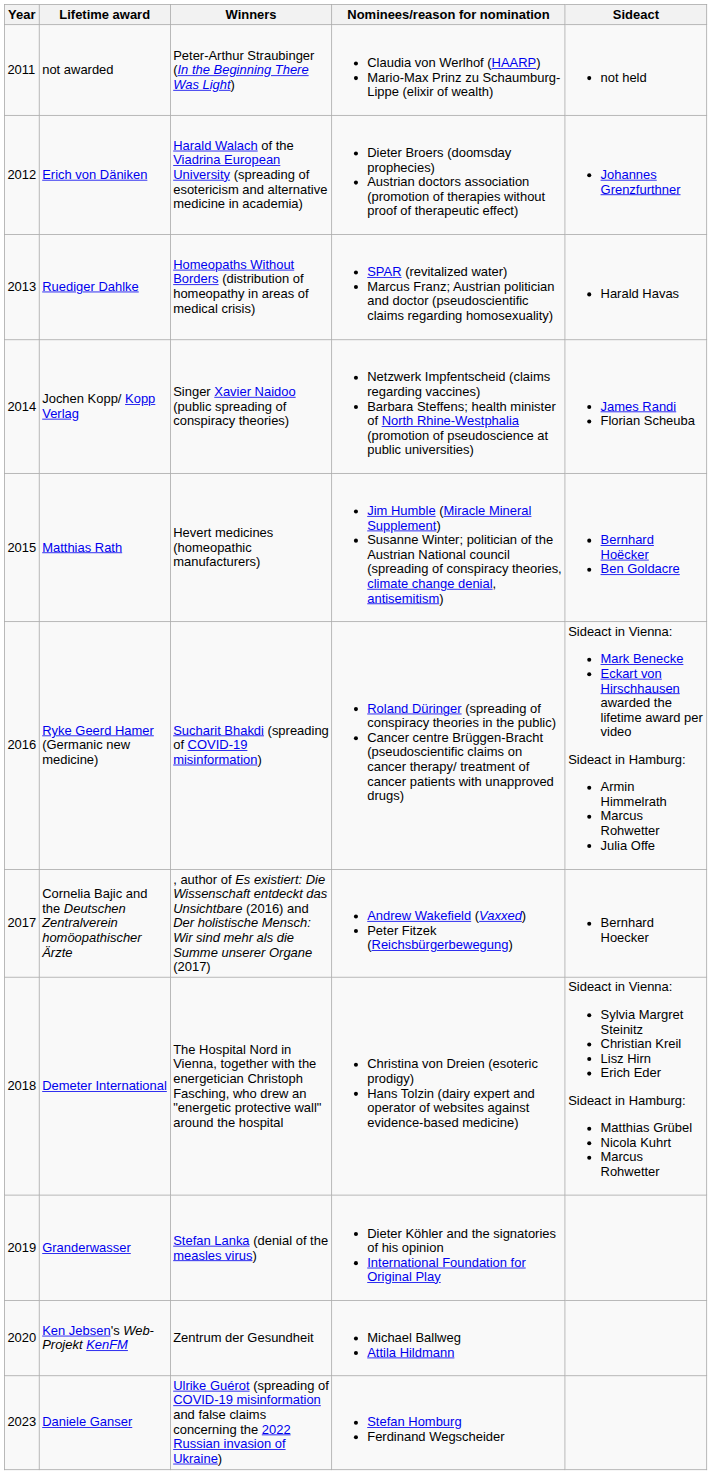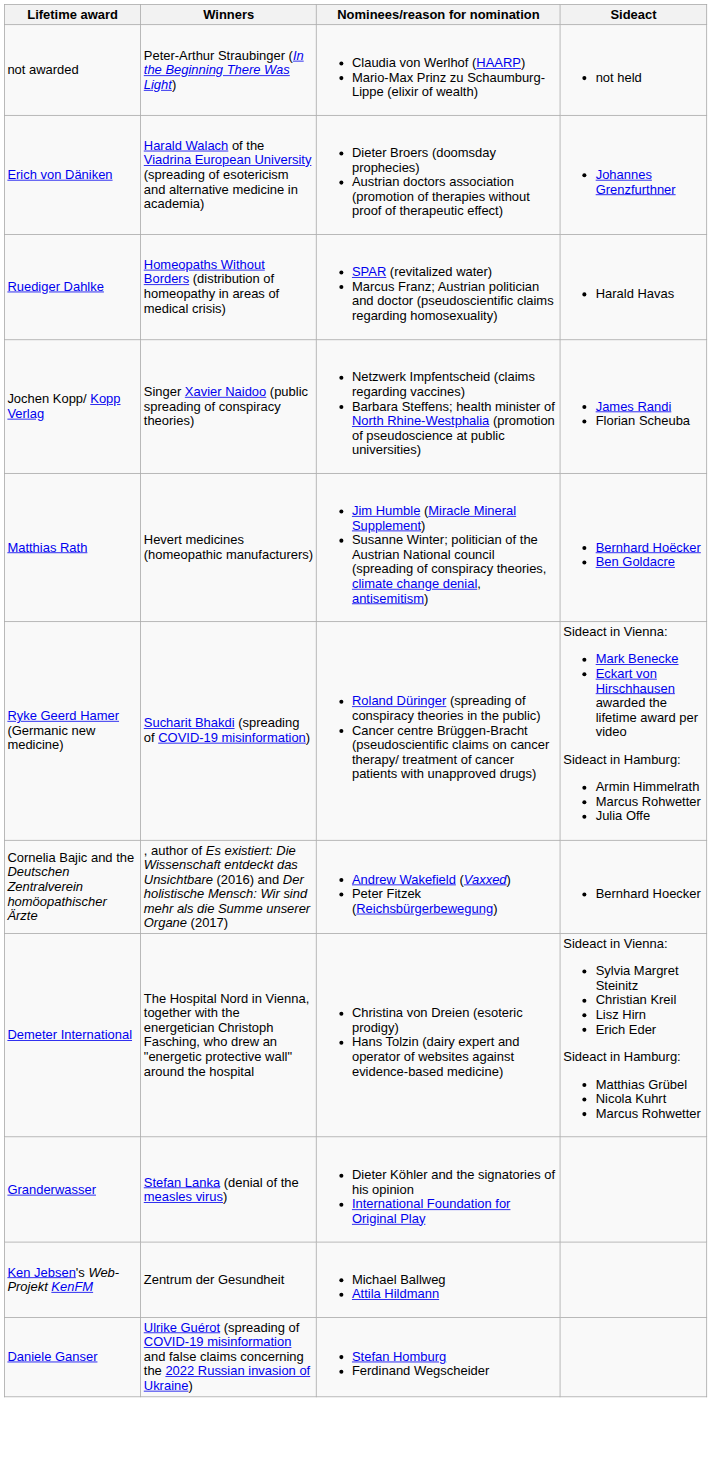 <table class="wikitable">
 <tr>
-<th>Year</th>
 <th>Lifetime award</th>
 <th>Winners</th>
 <th>Nominees/reason for nomination</th>
 <th>Sideact</th>
 </tr>
 <tr>
-<td>2011</td>
 <td>not awarded</td>
 <td>Peter-Arthur Straubinger (<em><a href='#'>In the Beginning There Was Light</a></em>)</td>
 <td><br><ul><li>Claudia von Werlhof (<a href='#'>HAARP</a>)</li><li>Mario-Max Prinz zu Schaumburg-Lippe (elixir of wealth)</li></ul></td>
 <td><br><ul><li>not held</li></ul></td>
 </tr>
 <tr>
-<td>2012</td>
 <td><a href='#'>Erich von Däniken</a></td>
 <td><a href='#'>Harald Walach</a> of the <a href='#'>Viadrina European University</a> (spreading of esotericism and alternative medicine in academia)</td>
 <td><br><ul><li>Dieter Broers (doomsday prophecies)</li><li>Austrian doctors association (promotion of therapies without proof of therapeutic effect)</li></ul></td>
 <td><br><ul><li><a href='#'>Johannes Grenzfurthner</a></li></ul></td>
 </tr>
 <tr>
-<td>2013</td>
 <td><a href='#'>Ruediger Dahlke</a></td>
 <td><a href='#'>Homeopaths Without Borders</a> (distribution of homeopathy in areas of medical crisis)</td>
 <td><br><ul><li><a href='#'>SPAR</a> (revitalized water)</li><li>Marcus Franz; Austrian politician and doctor (pseudoscientific claims regarding homosexuality)</li></ul></td>
 <td><br><ul><li>Harald Havas</li></ul></td>
 </tr>
 <tr>
-<td>2014</td>
 <td>Jochen Kopp/ <a href='#'>Kopp Verlag</a></td>
 <td>Singer <a href='#'>Xavier Naidoo</a> (public spreading of conspiracy theories)</td>
 <td><br><ul><li>Netzwerk Impfentscheid (claims regarding vaccines)</li><li>Barbara Steffens; health minister of  <a href='#'>North Rhine-Westphalia</a> (promotion of pseudoscience at public universities)</li></ul></td>
 <td><br><ul><li><a href='#'>James Randi</a></li><li>Florian Scheuba</li></ul></td>
 </tr>
 <tr>
-<td>2015</td>
 <td><a href='#'>Matthias Rath</a></td>
 <td>Hevert medicines (homeopathic manufacturers)</td>
 <td><br><ul><li><a href='#'>Jim Humble</a> (<a href='#'>Miracle Mineral Supplement</a>)</li><li>Susanne Winter; politician of the Austrian National council (spreading of conspiracy theories, <a href='#'>climate change denial</a>, <a href='#'>antisemitism</a>)</li></ul></td>
 <td><br><ul><li><a href='#'>Bernhard Hoëcker</a></li><li><a href='#'>Ben Goldacre</a></li></ul></td>
 </tr>
 <tr>
-<td>2016</td>
 <td><a href='#'>Ryke Geerd Hamer</a> (Germanic new medicine)</td>
 <td><a href='#'>Sucharit Bhakdi</a> (spreading of <a href='#'>COVID-19 misinformation</a>)</td>
 <td><br><ul><li><a href='#'>Roland Düringer</a> (spreading of conspiracy theories in the public)</li><li>Cancer centre Brüggen-Bracht (pseudoscientific claims on cancer therapy/ treatment of cancer patients with unapproved drugs)</li></ul></td>
 <td>Sideact in Vienna:<br><ul><li><a href='#'>Mark Benecke</a></li><li><a href='#'>Eckart von Hirschhausen</a> awarded the lifetime award per video</li></ul>Sideact in Hamburg:<ul><li>Armin Himmelrath</li><li>Marcus Rohwetter</li><li>Julia Offe</li></ul></td>
 </tr>
 <tr>
-<td>2017</td>
 <td>Cornelia Bajic and the <em>Deutschen Zentralverein homöopathischer Ärzte</em></td>
 <td>, author of <em>Es existiert: Die Wissenschaft entdeckt das Unsichtbare</em> (2016) and <em>Der holistische Mensch: Wir sind mehr als die Summe unserer Organe</em> (2017)</td>
 <td><br><ul><li><a href='#'>Andrew Wakefield</a> (<em><a href='#'>Vaxxed</a></em>)</li><li>Peter Fitzek (<a href='#'>Reichsbürgerbewegung</a>)</li></ul></td>
 <td><br><ul><li>Bernhard Hoecker</li></ul></td>
 </tr>
 <tr>
-<td>2018</td>
 <td><a href='#'>Demeter International</a></td>
 <td>The Hospital Nord in Vienna, together with the energetician Christoph Fasching, who drew an "energetic protective wall" around the hospital</td>
 <td><br><ul><li>Christina von Dreien (esoteric prodigy)</li><li>Hans Tolzin (dairy expert and operator of websites against evidence-based medicine)</li></ul></td>
 <td>Sideact in Vienna:<br><ul><li>Sylvia Margret Steinitz</li><li>Christian Kreil</li><li>Lisz Hirn</li><li>Erich Eder</li></ul>Sideact in Hamburg:<ul><li>Matthias Grübel</li><li>Nicola Kuhrt</li><li>Marcus Rohwetter</li></ul></td>
 </tr>
 <tr>
-<td>2019</td>
 <td><a href='#'>Granderwasser</a></td>
 <td><a href='#'>Stefan Lanka</a> (denial of the <a href='#'>measles virus</a>)</td>
 <td><br><ul><li>Dieter Köhler and the signatories of his opinion</li><li><a href='#'>International Foundation for Original Play</a></li></ul></td>
 <td></td>
 </tr>
 <tr>
-<td>2020</td>
 <td><a href='#'>Ken Jebsen</a>'s <em>Web-Projekt <a href='#'>KenFM</a></em></td>
 <td>Zentrum der Gesundheit</td>
 <td><br><ul><li>Michael Ballweg</li><li><a href='#'>Attila Hildmann</a></li></ul></td>
 <td></td>
 </tr>
 <tr>
-<td>2023</td>
 <td><a href='#'>Daniele Ganser</a></td>
 <td><a href='#'>Ulrike Guérot</a> (spreading of <a href='#'>COVID-19 misinformation</a> and false claims concerning the <a href='#'>2022 Russian invasion of Ukraine</a>)</td>
 <td><br><ul><li><a href='#'>Stefan Homburg</a></li><li>Ferdinand Wegscheider</li></ul></td>
 <td></td>
 </tr>
 </table>
